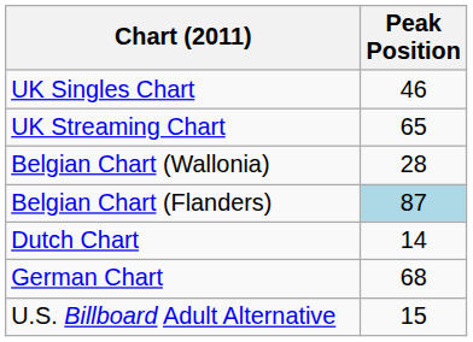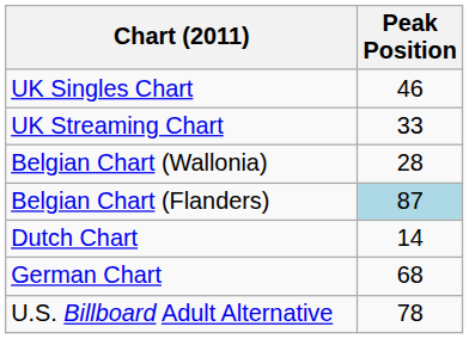 <table class="wikitable sortable">
 <tr>
 <th style="width: 230px;">Chart (2011)</th>
 <th style="width: 50px;">Peak<br>Position</th>
 </tr>
 <tr>
 <td><a href='#'>UK Singles Chart</a></td>
 <td style="text-align: center;">46</td>
 </tr>
 <tr>
 <td><a href='#'>UK Streaming Chart</a></td>
-<td style="text-align: center;">65</td>
+<td style="text-align: center;">33</td>
 </tr>
 <tr>
 <td><a href='#'>Belgian Chart</a> (Wallonia)</td>
 <td style="text-align: center;">28</td>
 </tr>
 <tr>
 <td><a href='#'>Belgian Chart</a> (Flanders)</td>
 <td style="background: lightblue; text-align: center;">87</td>
 </tr>
 <tr>
 <td><a href='#'>Dutch Chart</a></td>
 <td style="text-align: center;">14</td>
 </tr>
 <tr>
 <td><a href='#'>German Chart</a></td>
 <td style="text-align: center;">68</td>
 </tr>
 <tr>
 <td>U.S. <em><a href='#'>Billboard</a></em> <a href='#'>Adult Alternative</a></td>
-<td style="text-align: center;">15</td>
+<td style="text-align: center;">78</td>
 </tr>
 </table>
